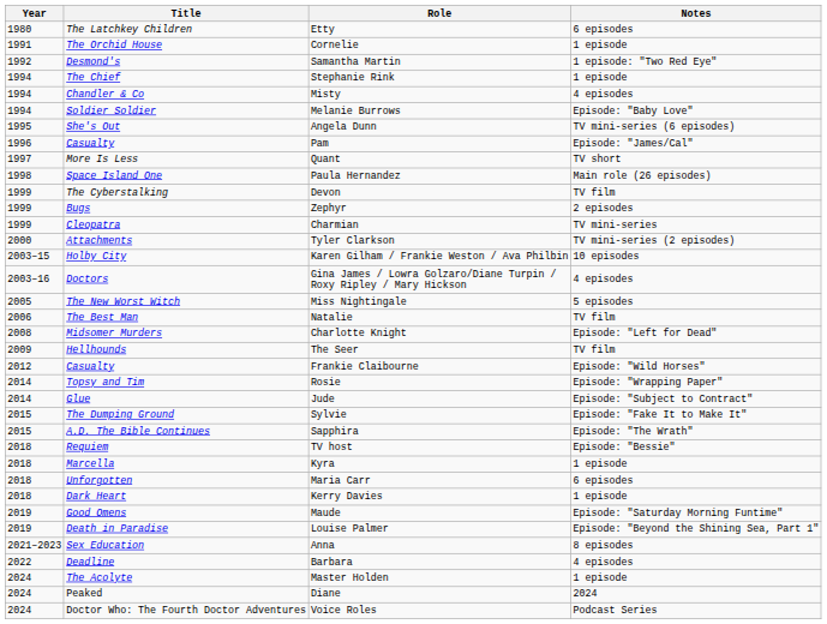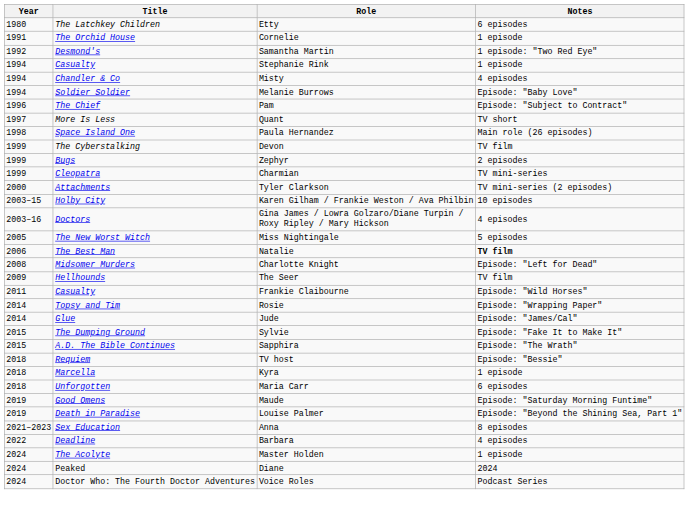 <table class="wikitable">
 <tr>
 <th>Year</th>
 <th>Title</th>
 <th>Role</th>
 <th>Notes</th>
 </tr>
 <tr>
 <td>1980</td>
 <td><em>The Latchkey Children</em></td>
 <td>Etty</td>
 <td>6 episodes</td>
 </tr>
 <tr>
 <td>1991</td>
 <td><em><a href='#'>The Orchid House</a></em></td>
 <td>Cornelie</td>
 <td>1 episode</td>
 </tr>
 <tr>
 <td>1992</td>
 <td><em><a href='#'>Desmond's</a></em></td>
 <td>Samantha Martin</td>
 <td>1 episode: "Two Red Eye"</td>
 </tr>
 <tr>
 <td>1994</td>
-<td><em><a href='#'>The Chief</a></em></td>
+<td><em><a href='#'>Casualty</a></em></td>
 <td>Stephanie Rink</td>
 <td>1 episode</td>
 </tr>
 <tr>
 <td>1994</td>
 <td><em><a href='#'>Chandler & Co</a></em></td>
 <td>Misty</td>
 <td>4 episodes</td>
 </tr>
 <tr>
 <td>1994</td>
 <td><em><a href='#'>Soldier Soldier</a></em></td>
 <td>Melanie Burrows</td>
 <td>Episode: "Baby Love"</td>
 </tr>
 <tr>
-<td>1995</td>
-<td><em><a href='#'>She's Out</a></em></td>
-<td>Angela Dunn</td>
-<td>TV mini-series (6 episodes)</td>
-</tr>
-<tr>
 <td>1996</td>
-<td><em><a href='#'>Casualty</a></em></td>
+<td><em><a href='#'>The Chief</a></em></td>
 <td>Pam</td>
-<td>Episode: "James/Cal"</td>
+<td>Episode: "Subject to Contract"</td>
 </tr>
 <tr>
 <td>1997</td>
 <td><em>More Is Less</em></td>
 <td>Quant</td>
 <td>TV short</td>
 </tr>
 <tr>
 <td>1998</td>
 <td><em><a href='#'>Space Island One</a></em></td>
 <td>Paula Hernandez</td>
 <td>Main role (26 episodes)</td>
 </tr>
 <tr>
 <td>1999</td>
 <td><em>The Cyberstalking</em></td>
 <td>Devon</td>
 <td>TV film</td>
 </tr>
 <tr>
 <td>1999</td>
 <td><em><a href='#'>Bugs</a></em></td>
 <td>Zephyr</td>
 <td>2 episodes</td>
 </tr>
 <tr>
 <td>1999</td>
 <td><em><a href='#'>Cleopatra</a></em></td>
 <td>Charmian</td>
 <td>TV mini-series</td>
 </tr>
 <tr>
 <td>2000</td>
 <td><em><a href='#'>Attachments</a></em></td>
 <td>Tyler Clarkson</td>
 <td>TV mini-series (2 episodes)</td>
 </tr>
 <tr>
 <td>2003–15</td>
 <td><em><a href='#'>Holby City</a></em></td>
 <td>Karen Gilham / Frankie Weston / Ava Philbin</td>
 <td>10 episodes</td>
 </tr>
 <tr>
 <td>2003–16</td>
 <td><em><a href='#'>Doctors</a></em></td>
 <td>Gina James / Lowra Golzaro/Diane Turpin /<br>Roxy Ripley / Mary Hickson</td>
 <td>4 episodes</td>
 </tr>
 <tr>
 <td>2005</td>
 <td><em><a href='#'>The New Worst Witch</a></em></td>
 <td>Miss Nightingale</td>
 <td>5 episodes</td>
 </tr>
 <tr>
 <td>2006</td>
 <td><em><a href='#'>The Best Man</a></em></td>
 <td>Natalie</td>
-<td>TV film</td>
+<td><strong>TV film</strong></td>
 </tr>
 <tr>
 <td>2008</td>
 <td><em><a href='#'>Midsomer Murders</a></em></td>
 <td>Charlotte Knight</td>
 <td>Episode: "Left for Dead"</td>
 </tr>
 <tr>
 <td>2009</td>
 <td><em><a href='#'>Hellhounds</a></em></td>
 <td>The Seer</td>
 <td>TV film</td>
 </tr>
 <tr>
-<td>2012</td>
+<td>2011</td>
 <td><em><a href='#'>Casualty</a></em></td>
 <td>Frankie Claibourne</td>
 <td>Episode: "Wild Horses"</td>
 </tr>
 <tr>
 <td>2014</td>
 <td><em><a href='#'>Topsy and Tim</a></em></td>
 <td>Rosie</td>
 <td>Episode: "Wrapping Paper"</td>
 </tr>
 <tr>
 <td>2014</td>
 <td><em><a href='#'>Glue</a></em></td>
 <td>Jude</td>
-<td>Episode: "Subject to Contract"</td>
+<td>Episode: "James/Cal"</td>
 </tr>
 <tr>
 <td>2015</td>
 <td><em><a href='#'>The Dumping Ground</a></em></td>
 <td>Sylvie</td>
 <td>Episode: "Fake It to Make It"</td>
 </tr>
 <tr>
 <td>2015</td>
 <td><em><a href='#'>A.D. The Bible Continues</a></em></td>
 <td>Sapphira</td>
 <td>Episode: "The Wrath"</td>
 </tr>
 <tr>
 <td>2018</td>
 <td><em><a href='#'>Requiem</a></em></td>
 <td>TV host</td>
 <td>Episode: "Bessie"</td>
 </tr>
 <tr>
 <td>2018</td>
 <td><em><a href='#'>Marcella</a></em></td>
 <td>Kyra</td>
 <td>1 episode</td>
 </tr>
 <tr>
 <td>2018</td>
 <td><em><a href='#'>Unforgotten</a></em></td>
 <td>Maria Carr</td>
 <td>6 episodes</td>
-</tr>
-<tr>
-<td>2018</td>
-<td><em><a href='#'>Dark Heart</a></em></td>
-<td>Kerry Davies</td>
-<td>1 episode</td>
 </tr>
 <tr>
 <td>2019</td>
 <td><em><a href='#'>Good Omens</a></em></td>
 <td>Maude</td>
 <td>Episode: "Saturday Morning Funtime"</td>
 </tr>
 <tr>
 <td>2019</td>
 <td><em><a href='#'>Death in Paradise</a></em></td>
 <td>Louise Palmer</td>
 <td>Episode: "Beyond the Shining Sea, Part 1"</td>
 </tr>
 <tr>
 <td>2021–2023</td>
 <td><em><a href='#'>Sex Education</a></em> </td>
 <td>Anna</td>
 <td>8 episodes</td>
 </tr>
 <tr>
 <td>2022</td>
 <td><em><a href='#'>Deadline</a></em></td>
 <td>Barbara</td>
 <td>4 episodes</td>
 </tr>
 <tr>
 <td>2024</td>
 <td><em><a href='#'>The Acolyte</a></em></td>
 <td>Master Holden</td>
 <td>1 episode</td>
 </tr>
 <tr>
 <td>2024</td>
 <td>Peaked</td>
 <td>Diane</td>
 <td>2024</td>
 </tr>
 <tr>
 <td>2024</td>
 <td>Doctor Who: The Fourth Doctor Adventures</td>
 <td>Voice Roles</td>
 <td>Podcast Series</td>
 </tr>
 </table>
